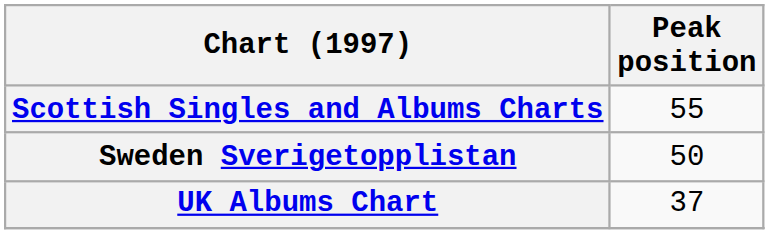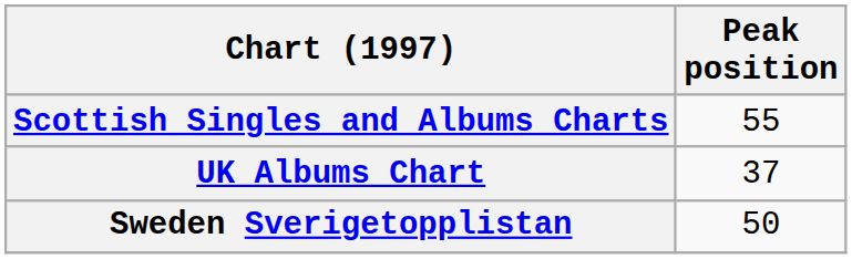 <table class="wikitable sortable plainrowheaders">
 <tr>
 <th scope="col">Chart (1997)</th>
 <th scope="col">Peak<br>position</th>
 </tr>
 <tr>
 <th scope="row"><a href='#'>Scottish Singles and Albums Charts</a></th>
 <td align="center">55</td>
 </tr>
 <tr>
+<th scope="row"><a href='#'>UK Albums Chart</a></th>
+<td align="center">37</td>
+</tr>
+<tr>
 <th scope="row">Sweden <a href='#'>Sverigetopplistan</a></th>
 <td align="center">50</td>
 </tr>
 <tr>
-<th scope="row"><a href='#'>UK Albums Chart</a></th>
-<td align="center">37</td>
-</tr>
-<tr>
 </tr>
 </table>
